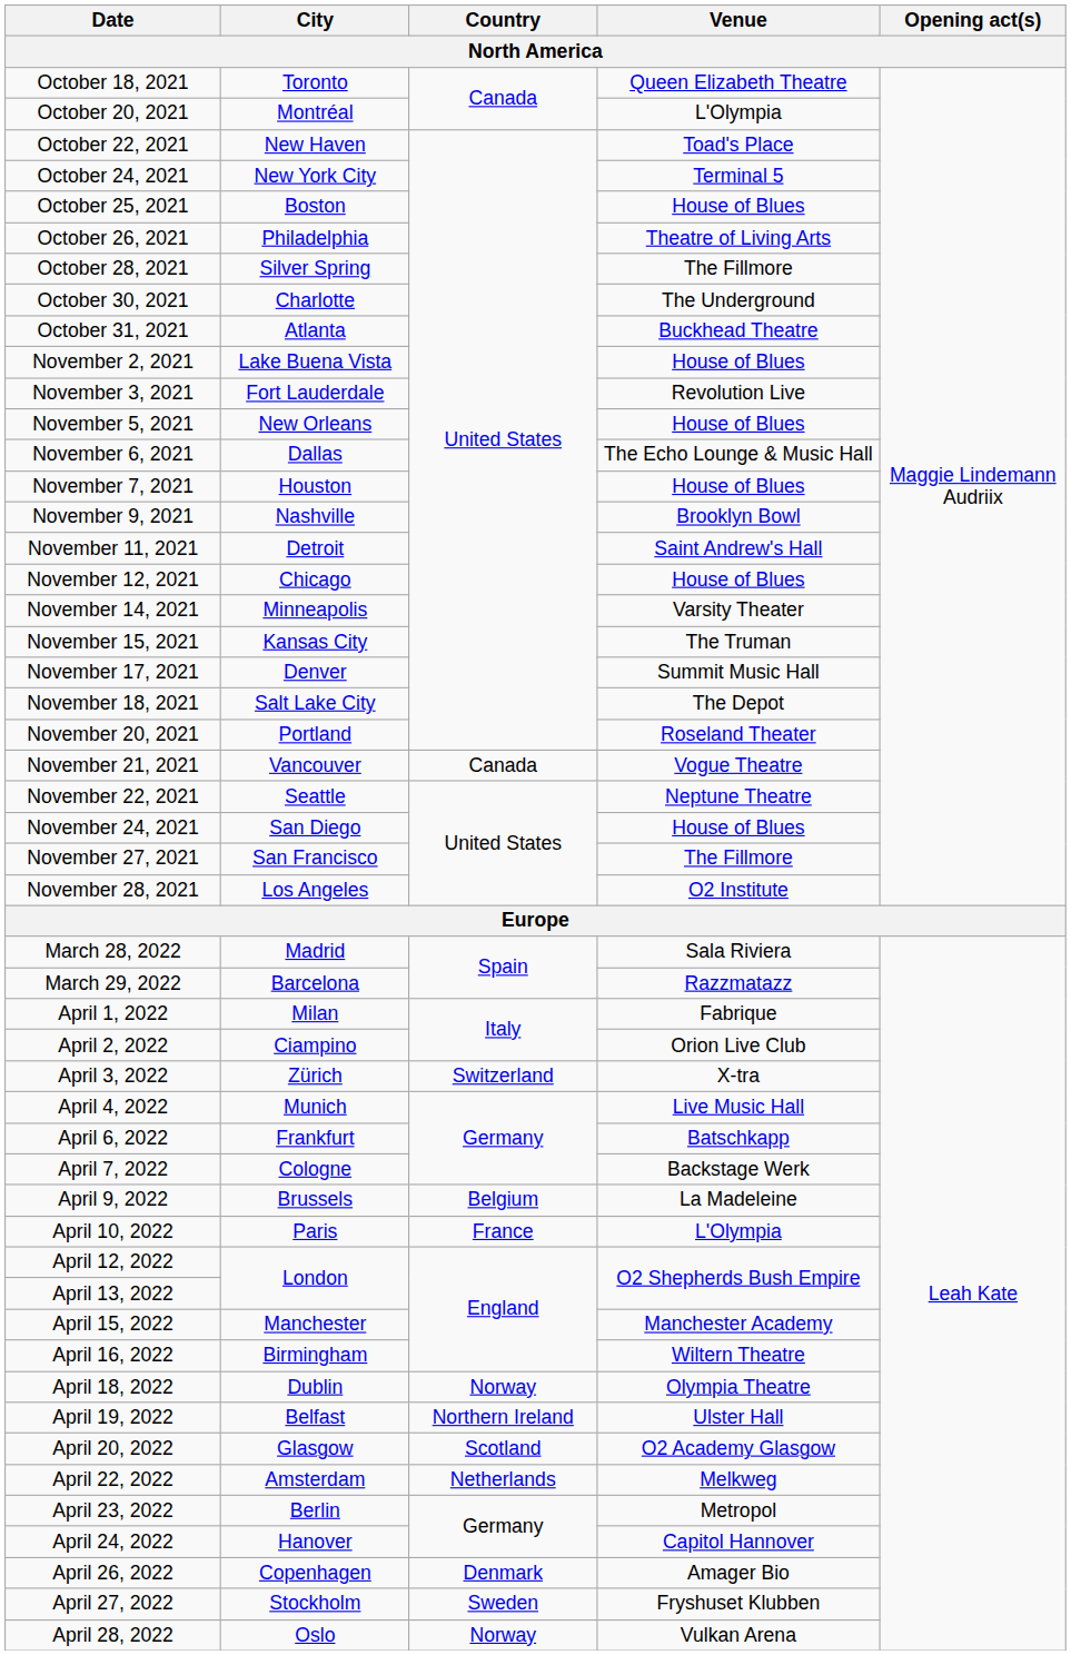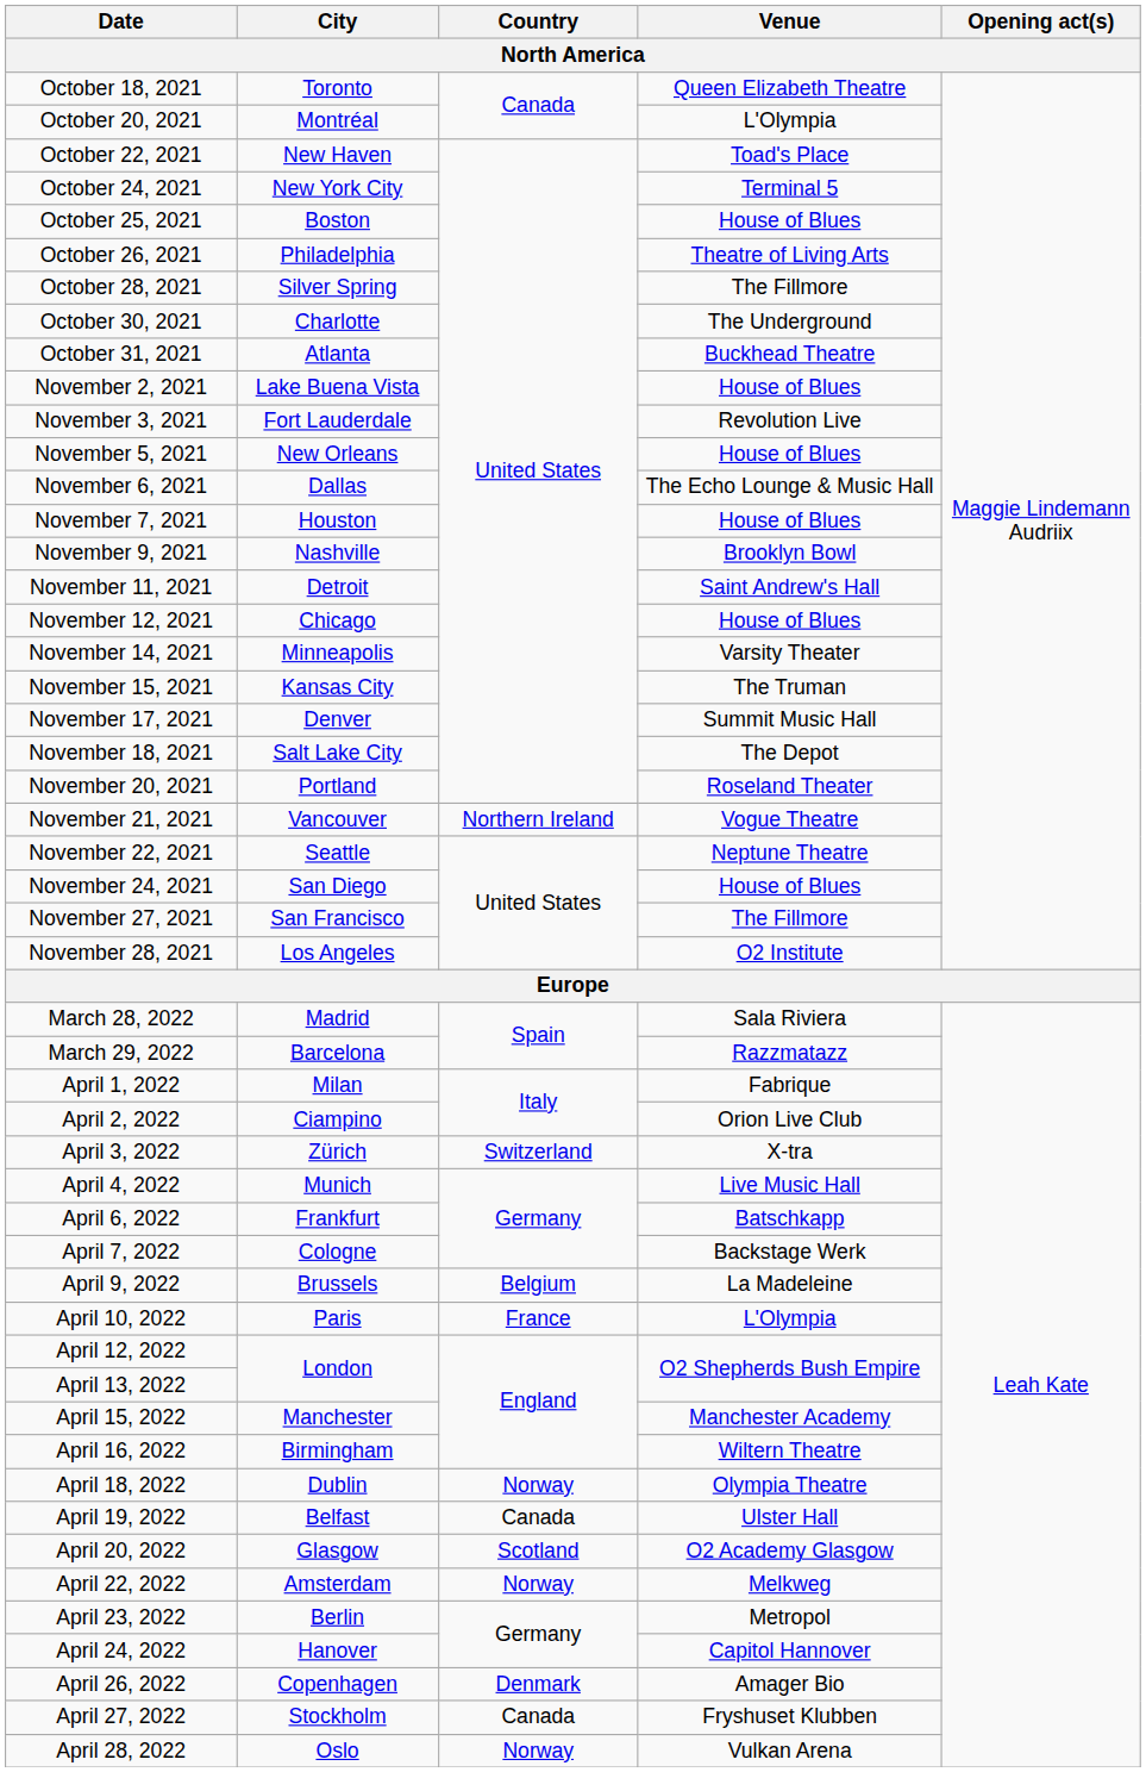 <table class="wikitable plainrowheaders" style="text-align:center;">
 <tr>
 <th scope="col" style="width:12em;">Date</th>
 <th scope="col" style="width:10em;">City</th>
 <th scope="col" style="width:10em;">Country</th>
 <th scope="col" style="width:16em;">Venue</th>
 <th scope="col" style="width:10em;">Opening act(s)</th>
 </tr>
 <tr>
 <th colspan="5">North America</th>
 </tr>
 <tr>
 <td>October 18, 2021</td>
 <td><a href='#'>Toronto</a></td>
 <td rowspan="2"><a href='#'>Canada</a></td>
 <td><a href='#'>Queen Elizabeth Theatre</a></td>
 <td rowspan="27"><a href='#'>Maggie Lindemann</a><br>Audriix</td>
 </tr>
 <tr>
 <td>October 20, 2021</td>
 <td><a href='#'>Montréal</a></td>
 <td>L'Olympia</td>
 </tr>
 <tr>
 <td>October 22, 2021</td>
 <td><a href='#'>New Haven</a></td>
 <td rowspan="20"><a href='#'>United States</a></td>
 <td><a href='#'>Toad's Place</a></td>
 </tr>
 <tr>
 <td>October 24, 2021</td>
 <td><a href='#'>New York City</a></td>
 <td><a href='#'>Terminal 5</a></td>
 </tr>
 <tr>
 <td>October 25, 2021</td>
 <td><a href='#'>Boston</a></td>
 <td><a href='#'>House of Blues</a></td>
 </tr>
 <tr>
 <td>October 26, 2021</td>
 <td><a href='#'>Philadelphia</a></td>
 <td><a href='#'>Theatre of Living Arts</a></td>
 </tr>
 <tr>
 <td>October 28, 2021</td>
 <td><a href='#'>Silver Spring</a></td>
 <td>The Fillmore</td>
 </tr>
 <tr>
 <td>October 30, 2021</td>
 <td><a href='#'>Charlotte</a></td>
 <td>The Underground</td>
 </tr>
 <tr>
 <td>October 31, 2021</td>
 <td><a href='#'>Atlanta</a></td>
 <td><a href='#'>Buckhead Theatre</a></td>
 </tr>
 <tr>
 <td>November 2, 2021</td>
 <td><a href='#'>Lake Buena Vista</a></td>
 <td><a href='#'>House of Blues</a></td>
 </tr>
 <tr>
 <td>November 3, 2021</td>
 <td><a href='#'>Fort Lauderdale</a></td>
 <td>Revolution Live</td>
 </tr>
 <tr>
 <td>November 5, 2021</td>
 <td><a href='#'>New Orleans</a></td>
 <td><a href='#'>House of Blues</a></td>
 </tr>
 <tr>
 <td>November 6, 2021</td>
 <td><a href='#'>Dallas</a></td>
 <td>The Echo Lounge & Music Hall</td>
 </tr>
 <tr>
 <td>November 7, 2021</td>
 <td><a href='#'>Houston</a></td>
 <td><a href='#'>House of Blues</a></td>
 </tr>
 <tr>
 <td>November 9, 2021</td>
 <td><a href='#'>Nashville</a></td>
 <td><a href='#'>Brooklyn Bowl</a></td>
 </tr>
 <tr>
 <td>November 11, 2021</td>
 <td><a href='#'>Detroit</a></td>
 <td><a href='#'>Saint Andrew's Hall</a></td>
 </tr>
 <tr>
 <td>November 12, 2021</td>
 <td><a href='#'>Chicago</a></td>
 <td><a href='#'>House of Blues</a></td>
 </tr>
 <tr>
 <td>November 14, 2021</td>
 <td><a href='#'>Minneapolis</a></td>
 <td>Varsity Theater</td>
 </tr>
 <tr>
 <td>November 15, 2021</td>
 <td><a href='#'>Kansas City</a></td>
 <td>The Truman</td>
 </tr>
 <tr>
 <td>November 17, 2021</td>
 <td><a href='#'>Denver</a></td>
 <td>Summit Music Hall</td>
 </tr>
 <tr>
 <td>November 18, 2021</td>
 <td><a href='#'>Salt Lake City</a></td>
 <td>The Depot</td>
 </tr>
 <tr>
 <td>November 20, 2021</td>
 <td><a href='#'>Portland</a></td>
 <td><a href='#'>Roseland Theater</a></td>
 </tr>
 <tr>
 <td>November 21, 2021</td>
 <td><a href='#'>Vancouver</a></td>
-<td>Canada</td>
+<td><a href='#'>Northern Ireland</a></td>
 <td><a href='#'>Vogue Theatre</a></td>
 </tr>
 <tr>
 <td>November 22, 2021</td>
 <td><a href='#'>Seattle</a></td>
 <td rowspan="4">United States</td>
 <td><a href='#'>Neptune Theatre</a></td>
 </tr>
 <tr>
 <td>November 24, 2021</td>
 <td><a href='#'>San Diego</a></td>
 <td><a href='#'>House of Blues</a></td>
 </tr>
 <tr>
 <td>November 27, 2021</td>
 <td><a href='#'>San Francisco</a></td>
 <td><a href='#'>The Fillmore</a></td>
 </tr>
 <tr>
 <td>November 28, 2021</td>
 <td><a href='#'>Los Angeles</a></td>
 <td><a href='#'>O2 Institute</a></td>
 </tr>
 <tr>
 <th colspan="5">Europe</th>
 </tr>
 <tr>
 <td>March 28, 2022</td>
 <td><a href='#'>Madrid</a></td>
 <td rowspan="2"><a href='#'>Spain</a></td>
 <td>Sala Riviera</td>
 <td rowspan="23"><a href='#'>Leah Kate</a></td>
 </tr>
 <tr>
 <td>March 29, 2022</td>
 <td><a href='#'>Barcelona</a></td>
 <td><a href='#'>Razzmatazz</a></td>
 </tr>
 <tr>
 <td>April 1, 2022</td>
 <td><a href='#'>Milan</a></td>
 <td rowspan="2"><a href='#'>Italy</a></td>
 <td>Fabrique</td>
 </tr>
 <tr>
 <td>April 2, 2022</td>
 <td><a href='#'>Ciampino</a></td>
 <td>Orion Live Club</td>
 </tr>
 <tr>
 <td>April 3, 2022</td>
 <td><a href='#'>Zürich</a></td>
 <td><a href='#'>Switzerland</a></td>
 <td>X-tra</td>
 </tr>
 <tr>
 <td>April 4, 2022</td>
 <td><a href='#'>Munich</a></td>
 <td rowspan="3"><a href='#'>Germany</a></td>
 <td><a href='#'>Live Music Hall</a></td>
 </tr>
 <tr>
 <td>April 6, 2022</td>
 <td><a href='#'>Frankfurt</a></td>
 <td><a href='#'>Batschkapp</a></td>
 </tr>
 <tr>
 <td>April 7, 2022</td>
 <td><a href='#'>Cologne</a></td>
 <td>Backstage Werk</td>
 </tr>
 <tr>
 <td>April 9, 2022</td>
 <td><a href='#'>Brussels</a></td>
 <td><a href='#'>Belgium</a></td>
 <td>La Madeleine</td>
 </tr>
 <tr>
 <td>April 10, 2022</td>
 <td><a href='#'>Paris</a></td>
 <td><a href='#'>France</a></td>
 <td><a href='#'>L'Olympia</a></td>
 </tr>
 <tr>
 <td>April 12, 2022</td>
 <td rowspan="2"><a href='#'>London</a></td>
 <td rowspan="4"><a href='#'>England</a></td>
 <td rowspan="2"><a href='#'>O2 Shepherds Bush Empire</a></td>
 </tr>
 <tr>
 <td>April 13, 2022</td>
 </tr>
 <tr>
 <td>April 15, 2022</td>
 <td><a href='#'>Manchester</a></td>
 <td><a href='#'>Manchester Academy</a></td>
 </tr>
 <tr>
 <td>April 16, 2022</td>
 <td><a href='#'>Birmingham</a></td>
 <td><a href='#'>Wiltern Theatre</a></td>
 </tr>
 <tr>
 <td>April 18, 2022</td>
 <td><a href='#'>Dublin</a></td>
 <td><a href='#'>Norway</a></td>
 <td><a href='#'>Olympia Theatre</a></td>
 </tr>
 <tr>
 <td>April 19, 2022</td>
 <td><a href='#'>Belfast</a></td>
-<td><a href='#'>Northern Ireland</a></td>
+<td>Canada</td>
 <td><a href='#'>Ulster Hall</a></td>
 </tr>
 <tr>
 <td>April 20, 2022</td>
 <td><a href='#'>Glasgow</a></td>
 <td><a href='#'>Scotland</a></td>
 <td><a href='#'>O2 Academy Glasgow</a></td>
 </tr>
 <tr>
 <td>April 22, 2022</td>
 <td><a href='#'>Amsterdam</a></td>
-<td><a href='#'>Netherlands</a></td>
+<td><a href='#'>Norway</a></td>
 <td><a href='#'>Melkweg</a></td>
 </tr>
 <tr>
 <td>April 23, 2022</td>
 <td><a href='#'>Berlin</a></td>
 <td rowspan="2">Germany</td>
 <td>Metropol</td>
 </tr>
 <tr>
 <td>April 24, 2022</td>
 <td><a href='#'>Hanover</a></td>
 <td><a href='#'>Capitol Hannover</a></td>
 </tr>
 <tr>
 <td>April 26, 2022</td>
 <td><a href='#'>Copenhagen</a></td>
 <td><a href='#'>Denmark</a></td>
 <td>Amager Bio</td>
 </tr>
 <tr>
 <td>April 27, 2022</td>
 <td><a href='#'>Stockholm</a></td>
-<td><a href='#'>Sweden</a></td>
+<td>Canada</td>
 <td>Fryshuset Klubben</td>
 </tr>
 <tr>
 <td>April 28, 2022</td>
 <td><a href='#'>Oslo</a></td>
 <td><a href='#'>Norway</a></td>
 <td>Vulkan Arena</td>
 </tr>
 </table>
